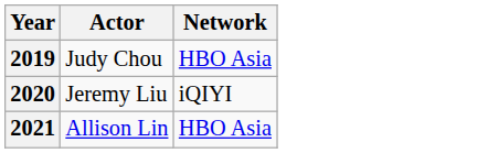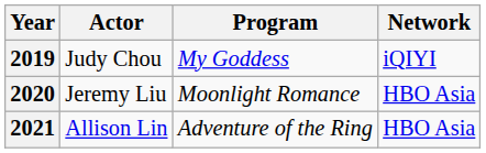 <table class="wikitable plainrowheaders">
 <tr>
 <th>Year</th>
 <th>Actor</th>
+<th>Program</th>
 <th>Network</th>
 </tr>
 <tr>
 <th scope="row">2019</th>
 <td>Judy Chou</td>
-<td><a href='#'>HBO Asia</a></td>
+<td><em><a href='#'>My Goddess</a></em></td>
+<td><a href='#'>iQIYI</a></td>
 </tr>
 <tr>
 <th scope="row">2020</th>
 <td>Jeremy Liu</td>
-<td>iQIYI</td>
+<td><em>Moonlight Romance</em></td>
+<td><a href='#'>HBO Asia</a></td>
 </tr>
 <tr>
 <th scope="row">2021</th>
 <td><a href='#'>Allison Lin</a></td>
+<td><em>Adventure of the Ring</em></td>
 <td><a href='#'>HBO Asia</a></td>
 </tr>
 </table>
